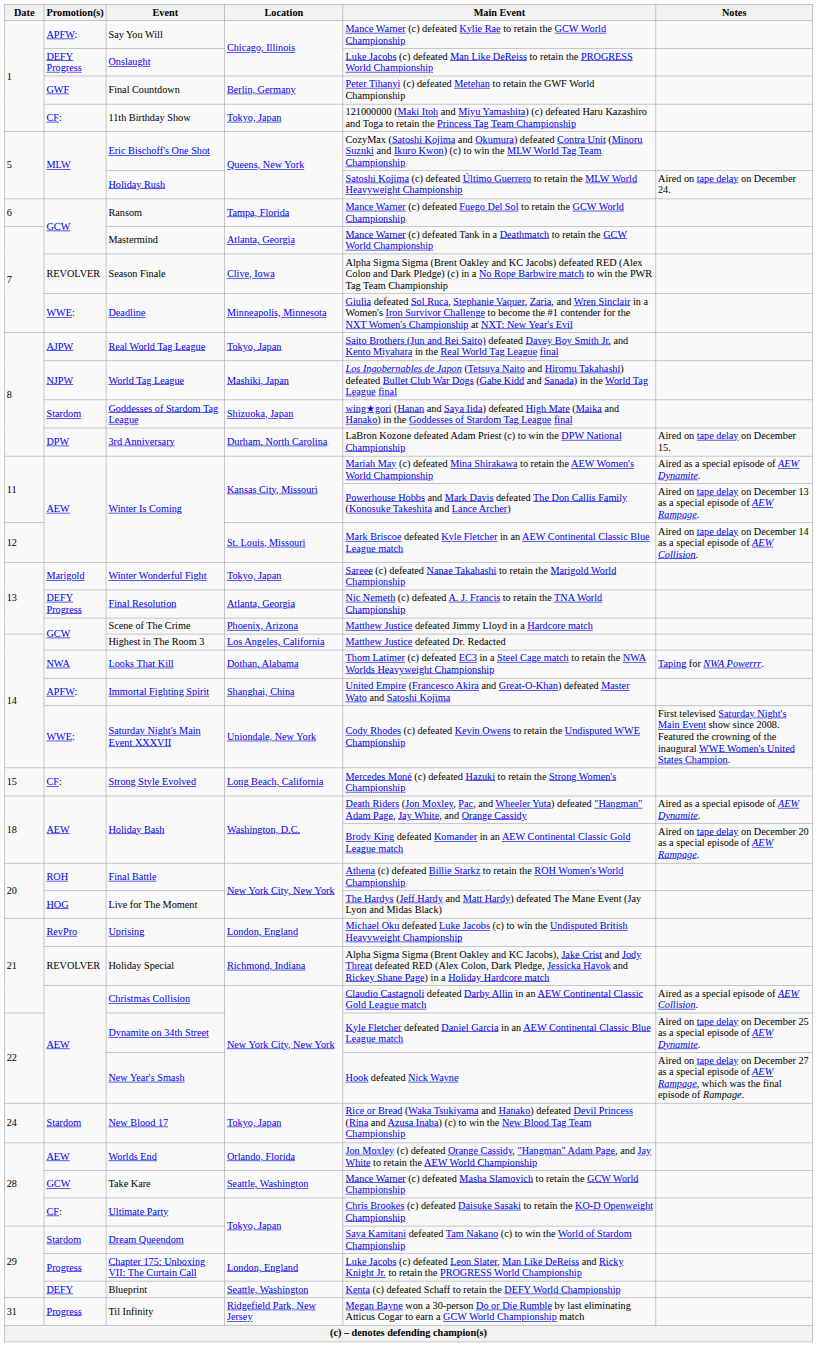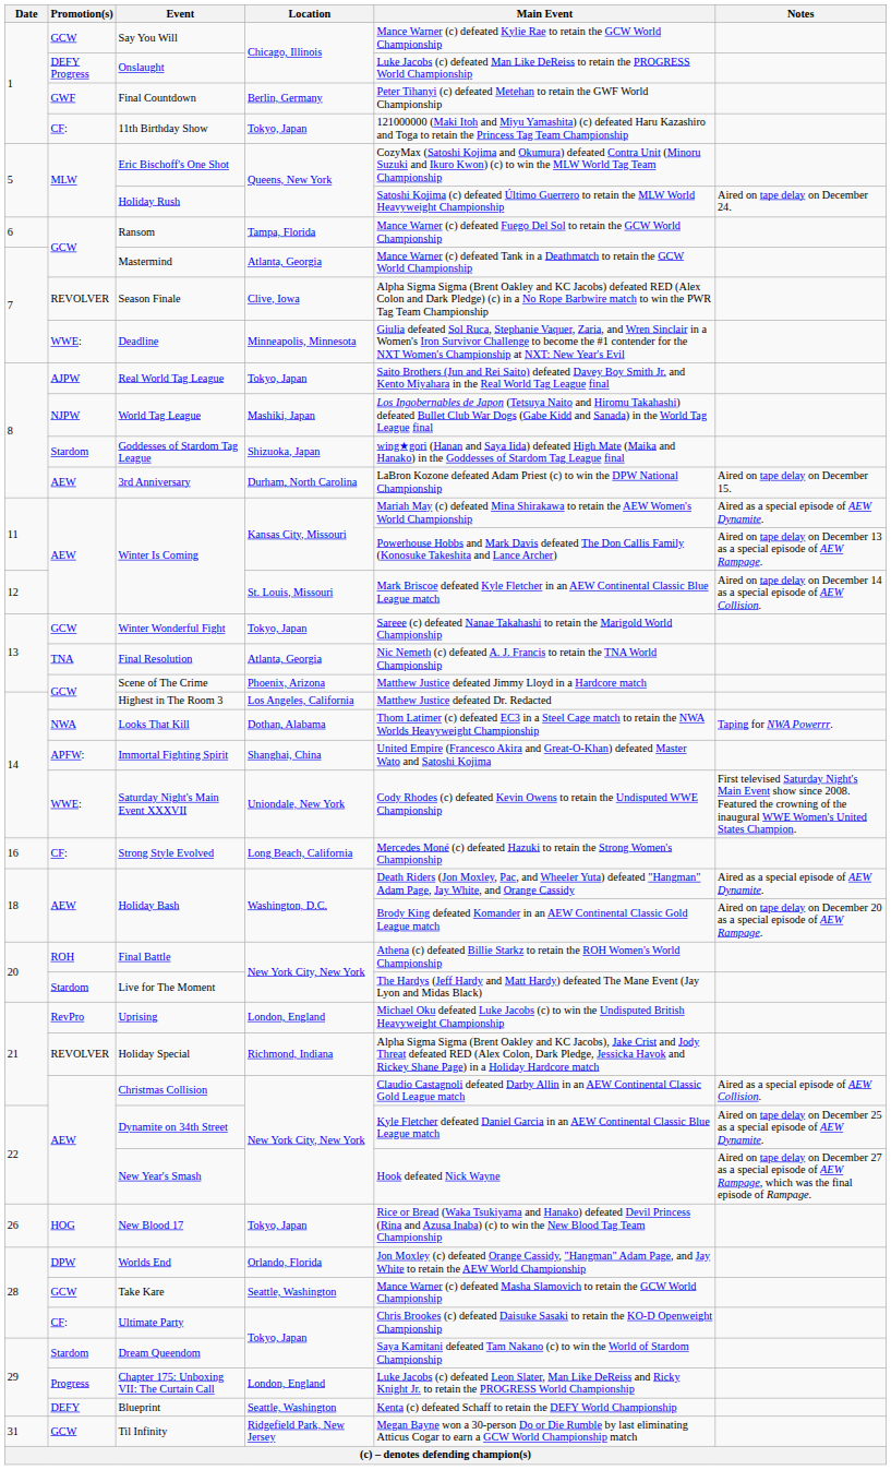 <table class="wikitable" style="width:100%;">
 <tr>
 <th width="5%">Date</th>
 <th width="5%">Promotion(s)</th>
 <th style="width:15%;">Event</th>
 <th style="width:15%;">Location</th>
 <th style="width:40%;">Main Event</th>
 <th style="width:20%;">Notes</th>
 </tr>
 <tr>
 <td rowspan=4>1</td>
-<td><a href='#'>APFW</a>:</td>
+<td><a href='#'>GCW</a></td>
 <td>Say You Will</td>
 <td rowspan=2><a href='#'>Chicago, Illinois</a></td>
 <td><a href='#'>Mance Warner</a> (c) defeated <a href='#'>Kylie Rae</a> to retain the <a href='#'>GCW World Championship</a></td>
 <td></td>
 </tr>
 <tr>
 <td><a href='#'>DEFY</a><br><a href='#'>Progress</a></td>
 <td><a href='#'>Onslaught</a><br></td>
 <td><a href='#'>Luke Jacobs</a> (c) defeated <a href='#'>Man Like DeReiss</a> to retain the <a href='#'>PROGRESS World Championship</a></td>
 <td></td>
 </tr>
 <tr>
 <td><a href='#'>GWF</a></td>
 <td>Final Countdown</td>
 <td><a href='#'>Berlin, Germany</a></td>
 <td><a href='#'>Peter Tihanyi</a> (c) defeated <a href='#'>Metehan</a> to retain the GWF World Championship</td>
 <td></td>
 </tr>
 <tr>
 <td><a href='#'>CF</a>:</td>
 <td>11th Birthday Show</td>
 <td><a href='#'>Tokyo, Japan</a></td>
 <td>121000000 (<a href='#'>Maki Itoh</a> and <a href='#'>Miyu Yamashita</a>) (c) defeated Haru Kazashiro and Toga to retain the <a href='#'>Princess Tag Team Championship</a></td>
 <td></td>
 </tr>
 <tr>
 <td rowspan=2>5</td>
 <td rowspan=2><a href='#'>MLW</a></td>
 <td><a href='#'>Eric Bischoff's One Shot</a></td>
 <td rowspan=2><a href='#'>Queens, New York</a></td>
 <td>CozyMax (<a href='#'>Satoshi Kojima</a> and <a href='#'>Okumura</a>) defeated <a href='#'>Contra Unit</a> (<a href='#'>Minoru Suzuki</a> and <a href='#'>Ikuro Kwon</a>) (c) to win the <a href='#'>MLW World Tag Team Championship</a></td>
 <td></td>
 </tr>
 <tr>
 <td><a href='#'>Holiday Rush</a></td>
 <td><a href='#'>Satoshi Kojima</a> (c) defeated <a href='#'>Último Guerrero</a> to retain the <a href='#'>MLW World Heavyweight Championship</a></td>
 <td>Aired on <a href='#'>tape delay</a> on December 24.</td>
 </tr>
 <tr>
 <td>6</td>
 <td rowspan=2><a href='#'>GCW</a></td>
 <td>Ransom</td>
 <td><a href='#'>Tampa, Florida</a></td>
 <td><a href='#'>Mance Warner</a> (c) defeated <a href='#'>Fuego Del Sol</a> to retain the <a href='#'>GCW World Championship</a></td>
 <td></td>
 </tr>
 <tr>
 <td rowspan=3>7</td>
 <td>Mastermind</td>
 <td><a href='#'>Atlanta, Georgia</a></td>
 <td><a href='#'>Mance Warner</a> (c) defeated Tank in a <a href='#'>Deathmatch</a> to retain the <a href='#'>GCW World Championship</a></td>
 <td></td>
 </tr>
 <tr>
 <td>REVOLVER</td>
 <td>Season Finale</td>
 <td><a href='#'>Clive, Iowa</a></td>
 <td>Alpha Sigma Sigma (Brent Oakley and KC Jacobs) defeated RED (Alex Colon and Dark Pledge) (c) in a <a href='#'>No Rope Barbwire match</a> to win the PWR Tag Team Championship</td>
 <td></td>
 </tr>
 <tr>
 <td><a href='#'>WWE</a>:</td>
 <td><a href='#'>Deadline</a></td>
 <td><a href='#'>Minneapolis, Minnesota</a></td>
 <td><a href='#'>Giulia</a> defeated <a href='#'>Sol Ruca</a>, <a href='#'>Stephanie Vaquer</a>, <a href='#'>Zaria</a>, and <a href='#'>Wren Sinclair</a> in a Women's <a href='#'>Iron Survivor Challenge</a> to become the #1 contender for the <a href='#'>NXT Women's Championship</a> at <a href='#'>NXT: New Year's Evil</a></td>
 <td></td>
 </tr>
 <tr>
 <td rowspan=4>8</td>
 <td><a href='#'>AJPW</a></td>
 <td><a href='#'>Real World Tag League</a><br></td>
 <td><a href='#'>Tokyo, Japan</a></td>
 <td><a href='#'>Saito Brothers (Jun and Rei Saito)</a> defeated <a href='#'>Davey Boy Smith Jr.</a> and <a href='#'>Kento Miyahara</a> in the <a href='#'>Real World Tag League</a> <a href='#'>final</a></td>
 <td></td>
 </tr>
 <tr>
 <td><a href='#'>NJPW</a></td>
 <td><a href='#'>World Tag League</a><br></td>
 <td><a href='#'>Mashiki, Japan</a></td>
 <td><em><a href='#'>Los Ingobernables de Japon</a></em> (<a href='#'>Tetsuya Naito</a> and <a href='#'>Hiromu Takahashi</a>) defeated <a href='#'>Bullet Club War Dogs</a> (<a href='#'>Gabe Kidd</a> and <a href='#'>Sanada</a>) in the <a href='#'>World Tag League</a> <a href='#'>final</a></td>
 <td></td>
 </tr>
 <tr>
 <td><a href='#'>Stardom</a></td>
 <td><a href='#'>Goddesses of Stardom Tag League</a><br></td>
 <td><a href='#'>Shizuoka, Japan</a></td>
 <td><a href='#'>wing★gori</a> (<a href='#'>Hanan</a> and <a href='#'>Saya Iida</a>) defeated <a href='#'>High Mate</a> (<a href='#'>Maika</a> and <a href='#'>Hanako</a>) in the <a href='#'>Goddesses of Stardom Tag League</a> <a href='#'>final</a></td>
 <td></td>
 </tr>
 <tr>
-<td><a href='#'>DPW</a></td>
+<td><a href='#'>AEW</a></td>
 <td><a href='#'>3rd Anniversary</a></td>
 <td><a href='#'>Durham, North Carolina</a></td>
 <td>LaBron Kozone defeated Adam Priest (c) to win the <a href='#'>DPW National Championship</a></td>
 <td>Aired on <a href='#'>tape delay</a> on December 15.</td>
 </tr>
 <tr>
 <td rowspan=2>11</td>
 <td rowspan=3><a href='#'>AEW</a></td>
 <td rowspan=3><a href='#'>Winter Is Coming</a></td>
 <td rowspan=2><a href='#'>Kansas City, Missouri</a></td>
 <td><a href='#'>Mariah May</a> (c) defeated <a href='#'>Mina Shirakawa</a> to retain the <a href='#'>AEW Women's World Championship</a></td>
 <td>Aired as a special episode of <em><a href='#'>AEW Dynamite</a></em>.</td>
 </tr>
 <tr>
 <td><a href='#'>Powerhouse Hobbs</a> and <a href='#'>Mark Davis</a> defeated <a href='#'>The Don Callis Family</a> (<a href='#'>Konosuke Takeshita</a> and <a href='#'>Lance Archer</a>)</td>
 <td>Aired on <a href='#'>tape delay</a> on December 13 as a special episode of <em><a href='#'>AEW Rampage</a></em>.</td>
 </tr>
 <tr>
 <td>12</td>
 <td><a href='#'>St. Louis, Missouri</a></td>
 <td><a href='#'>Mark Briscoe</a> defeated <a href='#'>Kyle Fletcher</a> in an <a href='#'>AEW Continental Classic Blue League match</a></td>
 <td>Aired on <a href='#'>tape delay</a> on December 14 as a special episode of <em><a href='#'>AEW Collision</a></em>.</td>
 </tr>
 <tr>
 <td rowspan=3>13</td>
-<td><a href='#'>Marigold</a></td>
+<td><a href='#'>GCW</a></td>
 <td><a href='#'>Winter Wonderful Fight</a><br></td>
 <td><a href='#'>Tokyo, Japan</a></td>
 <td><a href='#'>Sareee</a> (c) defeated <a href='#'>Nanae Takahashi</a> to retain the <a href='#'>Marigold World Championship</a></td>
 <td></td>
 </tr>
 <tr>
-<td><a href='#'>DEFY</a><br><a href='#'>Progress</a></td>
+<td><a href='#'>TNA</a></td>
 <td><a href='#'>Final Resolution</a></td>
 <td><a href='#'>Atlanta, Georgia</a></td>
 <td><a href='#'>Nic Nemeth</a> (c) defeated <a href='#'>A. J. Francis</a> to retain the <a href='#'>TNA World Championship</a></td>
 <td></td>
 </tr>
 <tr>
 <td rowspan=2><a href='#'>GCW</a></td>
 <td>Scene of The Crime</td>
 <td><a href='#'>Phoenix, Arizona</a></td>
 <td><a href='#'>Matthew Justice</a> defeated Jimmy Lloyd in a <a href='#'>Hardcore match</a></td>
 <td></td>
 </tr>
 <tr>
 <td rowspan=4>14</td>
 <td>Highest in The Room 3</td>
 <td><a href='#'>Los Angeles, California</a></td>
 <td><a href='#'>Matthew Justice</a> defeated Dr. Redacted</td>
 <td></td>
 </tr>
 <tr>
 <td><a href='#'>NWA</a></td>
 <td><a href='#'>Looks That Kill</a></td>
 <td><a href='#'>Dothan, Alabama</a></td>
 <td><a href='#'>Thom Latimer</a> (c) defeated <a href='#'>EC3</a> in a <a href='#'>Steel Cage match</a> to retain the <a href='#'>NWA Worlds Heavyweight Championship</a></td>
 <td><a href='#'>Taping</a> for <em><a href='#'>NWA Powerrr</a></em>.</td>
 </tr>
 <tr>
 <td><a href='#'>APFW</a>:</td>
 <td><a href='#'>Immortal Fighting Spirit</a></td>
 <td><a href='#'>Shanghai, China</a></td>
 <td><a href='#'>United Empire</a> (<a href='#'>Francesco Akira</a> and <a href='#'>Great-O-Khan</a>) defeated <a href='#'>Master Wato</a> and <a href='#'>Satoshi Kojima</a></td>
 <td></td>
 </tr>
 <tr>
 <td><a href='#'>WWE</a>:</td>
 <td><a href='#'>Saturday Night's Main Event XXXVII</a></td>
 <td><a href='#'>Uniondale, New York</a></td>
 <td><a href='#'>Cody Rhodes</a> (c) defeated <a href='#'>Kevin Owens</a> to retain the <a href='#'>Undisputed WWE Championship</a></td>
 <td>First televised <a href='#'>Saturday Night's Main Event</a> show since 2008. Featured the crowning of the inaugural <a href='#'>WWE Women's United States Champion</a>.</td>
 </tr>
 <tr>
-<td>15</td>
+<td>16</td>
 <td><a href='#'>CF</a>:</td>
 <td><a href='#'>Strong Style Evolved</a></td>
 <td><a href='#'>Long Beach, California</a></td>
 <td><a href='#'>Mercedes Moné</a> (c) defeated <a href='#'>Hazuki</a> to retain the <a href='#'>Strong Women's Championship</a></td>
 <td></td>
 </tr>
 <tr>
 <td rowspan=2>18</td>
 <td rowspan=2><a href='#'>AEW</a></td>
 <td rowspan=2><a href='#'>Holiday Bash</a></td>
 <td rowspan=2><a href='#'>Washington, D.C.</a></td>
 <td><a href='#'>Death Riders</a> (<a href='#'>Jon Moxley</a>, <a href='#'>Pac</a>, and <a href='#'>Wheeler Yuta</a>) defeated <a href='#'>"Hangman" Adam Page</a>, <a href='#'>Jay White</a>, and <a href='#'>Orange Cassidy</a></td>
 <td>Aired as a special episode of <em><a href='#'>AEW Dynamite</a></em>.</td>
 </tr>
 <tr>
 <td><a href='#'>Brody King</a> defeated <a href='#'>Komander</a> in an <a href='#'>AEW Continental Classic Gold League match</a></td>
 <td>Aired on <a href='#'>tape delay</a> on December 20 as a special episode of <em><a href='#'>AEW Rampage</a></em>.</td>
 </tr>
 <tr>
 <td rowspan=2>20</td>
 <td><a href='#'>ROH</a></td>
 <td><a href='#'>Final Battle</a></td>
 <td rowspan=2><a href='#'>New York City, New York</a></td>
 <td><a href='#'>Athena</a> (c) defeated <a href='#'>Billie Starkz</a> to retain the <a href='#'>ROH Women's World Championship</a></td>
 <td></td>
 </tr>
 <tr>
-<td><a href='#'>HOG</a></td>
+<td><a href='#'>Stardom</a></td>
 <td>Live for The Moment</td>
 <td><a href='#'>The Hardys</a> (<a href='#'>Jeff Hardy</a> and <a href='#'>Matt Hardy</a>) defeated The Mane Event (Jay Lyon and Midas Black)</td>
 <td></td>
 </tr>
 <tr>
 <td rowspan=3>21</td>
 <td><a href='#'>RevPro</a></td>
 <td><a href='#'>Uprising</a></td>
 <td><a href='#'>London, England</a></td>
 <td><a href='#'>Michael Oku</a> defeated <a href='#'>Luke Jacobs</a> (c) to win the <a href='#'>Undisputed British Heavyweight Championship</a></td>
 <td></td>
 </tr>
 <tr>
 <td>REVOLVER</td>
 <td>Holiday Special</td>
 <td><a href='#'>Richmond, Indiana</a></td>
 <td>Alpha Sigma Sigma (Brent Oakley and KC Jacobs), <a href='#'>Jake Crist</a> and <a href='#'>Jody Threat</a> defeated RED (Alex Colon, Dark Pledge, <a href='#'>Jessicka Havok</a> and <a href='#'>Rickey Shane Page</a>) in a <a href='#'>Holiday Hardcore match</a></td>
 <td></td>
 </tr>
 <tr>
 <td rowspan=3><a href='#'>AEW</a></td>
 <td><a href='#'>Christmas Collision</a></td>
 <td rowspan=3><a href='#'>New York City, New York</a></td>
 <td><a href='#'>Claudio Castagnoli</a> defeated <a href='#'>Darby Allin</a> in an <a href='#'>AEW Continental Classic Gold League match</a></td>
 <td>Aired as a special episode of <em><a href='#'>AEW Collision</a></em>.</td>
 </tr>
 <tr>
 <td rowspan=2>22</td>
 <td><a href='#'>Dynamite on 34th Street</a></td>
 <td><a href='#'>Kyle Fletcher</a> defeated <a href='#'>Daniel Garcia</a> in an <a href='#'>AEW Continental Classic Blue League match</a></td>
 <td>Aired on <a href='#'>tape delay</a> on December 25 as a special episode of <em><a href='#'>AEW Dynamite</a></em>.</td>
 </tr>
 <tr>
 <td><a href='#'>New Year's Smash</a></td>
 <td><a href='#'>Hook</a> defeated <a href='#'>Nick Wayne</a></td>
 <td>Aired on <a href='#'>tape delay</a> on December 27 as a special episode of <em><a href='#'>AEW Rampage</a></em>, which was the final episode of <em>Rampage</em>.</td>
 </tr>
 <tr>
-<td>24</td>
-<td><a href='#'>Stardom</a></td>
+<td>26</td>
+<td><a href='#'>HOG</a></td>
 <td><a href='#'>New Blood 17</a></td>
 <td><a href='#'>Tokyo, Japan</a></td>
 <td><a href='#'>Rice or Bread</a> (<a href='#'>Waka Tsukiyama</a> and <a href='#'>Hanako</a>) defeated <a href='#'>Devil Princess</a> (<a href='#'>Rina</a> and <a href='#'>Azusa Inaba</a>) (c) to win the <a href='#'>New Blood Tag Team Championship</a></td>
 <td></td>
 </tr>
 <tr>
 <td rowspan=3>28</td>
-<td><a href='#'>AEW</a></td>
+<td><a href='#'>DPW</a></td>
 <td><a href='#'>Worlds End</a></td>
 <td><a href='#'>Orlando, Florida</a></td>
 <td><a href='#'>Jon Moxley</a> (c) defeated <a href='#'>Orange Cassidy</a>, <a href='#'>"Hangman" Adam Page</a>, and <a href='#'>Jay White</a> to retain the <a href='#'>AEW World Championship</a></td>
 <td></td>
 </tr>
 <tr>
 <td><a href='#'>GCW</a></td>
 <td>Take Kare</td>
 <td><a href='#'>Seattle, Washington</a></td>
 <td><a href='#'>Mance Warner</a> (c) defeated <a href='#'>Masha Slamovich</a> to retain the <a href='#'>GCW World Championship</a></td>
 <td></td>
 </tr>
 <tr>
 <td><a href='#'>CF</a>:</td>
 <td><a href='#'>Ultimate Party</a></td>
 <td rowspan=2><a href='#'>Tokyo, Japan</a></td>
 <td><a href='#'>Chris Brookes</a> (c) defeated <a href='#'>Daisuke Sasaki</a> to retain the <a href='#'>KO-D Openweight Championship</a></td>
 <td></td>
 </tr>
 <tr>
 <td rowspan=3>29</td>
 <td><a href='#'>Stardom</a></td>
 <td><a href='#'>Dream Queendom</a></td>
 <td><a href='#'>Saya Kamitani</a> defeated <a href='#'>Tam Nakano</a> (c) to win the <a href='#'>World of Stardom Championship</a></td>
 <td></td>
 </tr>
 <tr>
 <td><a href='#'>Progress</a></td>
 <td><a href='#'>Chapter 175: Unboxing VII: The Curtain Call</a></td>
 <td><a href='#'>London, England</a></td>
 <td><a href='#'>Luke Jacobs</a> (c) defeated <a href='#'>Leon Slater</a>, <a href='#'>Man Like DeReiss</a> and <a href='#'>Ricky Knight Jr.</a> to retain the <a href='#'>PROGRESS World Championship</a></td>
 <td></td>
 </tr>
 <tr>
 <td><a href='#'>DEFY</a></td>
 <td>Blueprint</td>
 <td><a href='#'>Seattle, Washington</a></td>
 <td><a href='#'>Kenta</a> (c) defeated Schaff to retain the <a href='#'>DEFY World Championship</a></td>
 <td></td>
 </tr>
 <tr>
 <td>31</td>
-<td><a href='#'>Progress</a></td>
+<td><a href='#'>GCW</a></td>
 <td>Til Infinity</td>
 <td><a href='#'>Ridgefield Park, New Jersey</a></td>
 <td><a href='#'>Megan Bayne</a> won a 30-person <a href='#'>Do or Die Rumble</a> by last eliminating Atticus Cogar to earn a <a href='#'>GCW World Championship</a> match</td>
 <td></td>
 </tr>
 <tr>
 <th colspan="6">(c) – denotes defending champion(s)</th>
 </tr>
 </table>
